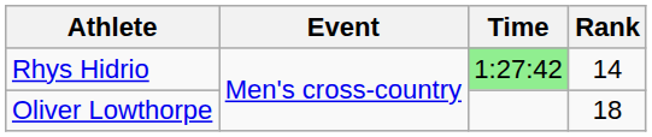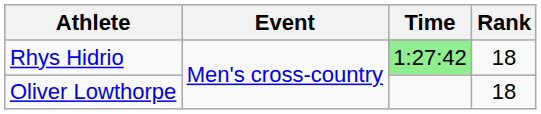 <table class="wikitable" style="font-size:90%;">
 <tr>
 <th>Athlete</th>
 <th>Event</th>
 <th>Time</th>
 <th>Rank</th>
 </tr>
 <tr align=center>
 <td align=left><a href='#'>Rhys Hidrio</a></td>
 <td align=left rowspan=2><a href='#'>Men's cross-country</a></td>
 <td style="background: lightgreen;">1:27:42</td>
-<td>14</td>
+<td>18</td>
 </tr>
 <tr align=center>
 <td align=left><a href='#'>Oliver Lowthorpe</a></td>
 <td></td>
 <td>18</td>
 </tr>
 </table>
